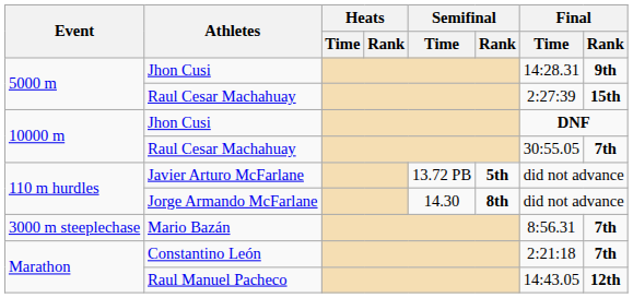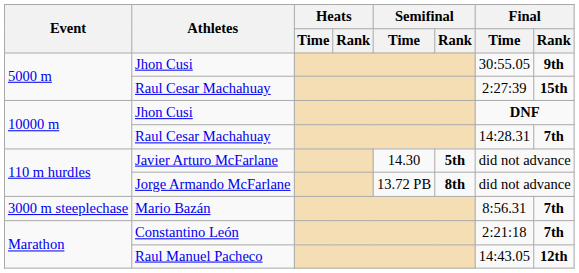 <table class="wikitable" border="1" style="font-size:90%">
 <tr>
 <th rowspan=2>Event</th>
 <th rowspan=2>Athletes</th>
 <th colspan=2>Heats</th>
 <th colspan=2>Semifinal</th>
 <th colspan=2>Final</th>
 </tr>
 <tr>
 <th>Time</th>
 <th>Rank</th>
 <th>Time</th>
 <th>Rank</th>
 <th>Time</th>
 <th>Rank</th>
 </tr>
 <tr>
 <td rowspan=2><a href='#'>5000 m</a></td>
 <td><a href='#'>Jhon Cusi</a></td>
 <td colspan=4 bgcolor=wheat></td>
-<td align=center>14:28.31</td>
+<td align=center>30:55.05</td>
 <td align=center><strong>9th</strong></td>
 </tr>
 <tr>
 <td><a href='#'>Raul Cesar Machahuay</a></td>
 <td colspan=4 bgcolor=wheat></td>
 <td align=center>2:27:39</td>
 <td align=center><strong>15th</strong></td>
 </tr>
 <tr>
 <td rowspan=2><a href='#'>10000 m</a></td>
 <td><a href='#'>Jhon Cusi</a></td>
 <td colspan=4 bgcolor=wheat></td>
 <td align=center colspan=2><strong>DNF</strong></td>
 </tr>
 <tr>
 <td><a href='#'>Raul Cesar Machahuay</a></td>
 <td colspan=4 bgcolor=wheat></td>
-<td align=center>30:55.05</td>
+<td align=center>14:28.31</td>
 <td align=center><strong>7th</strong></td>
 </tr>
 <tr>
 <td rowspan=2><a href='#'>110 m hurdles</a></td>
 <td><a href='#'>Javier Arturo McFarlane</a></td>
 <td colspan=2 bgcolor=wheat></td>
-<td align=center>13.72 PB</td>
+<td align=center>14.30</td>
 <td align=center><strong>5th</strong></td>
 <td align=center colspan=2>did not advance</td>
 </tr>
 <tr>
 <td><a href='#'>Jorge Armando McFarlane</a></td>
 <td colspan=2 bgcolor=wheat></td>
-<td align=center>14.30</td>
+<td align=center>13.72 PB</td>
 <td align=center><strong>8th</strong></td>
 <td align=center colspan=2>did not advance</td>
 </tr>
 <tr>
 <td><a href='#'>3000 m steeplechase</a></td>
 <td><a href='#'>Mario Bazán</a></td>
 <td colspan=4 bgcolor=wheat></td>
 <td align=center>8:56.31</td>
 <td align=center><strong>7th</strong></td>
 </tr>
 <tr>
 <td rowspan=2><a href='#'>Marathon</a></td>
 <td><a href='#'>Constantino León</a></td>
 <td align=center colspan=4 bgcolor=wheat></td>
 <td align=center>2:21:18</td>
 <td align=center><strong>7th</strong></td>
 </tr>
 <tr>
 <td><a href='#'>Raul Manuel Pacheco</a></td>
 <td align=center colspan=4 bgcolor=wheat></td>
 <td align=center>14:43.05</td>
 <td align=center><strong>12th</strong></td>
 </tr>
 </table>
